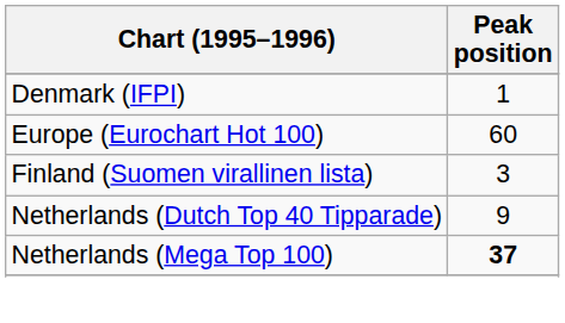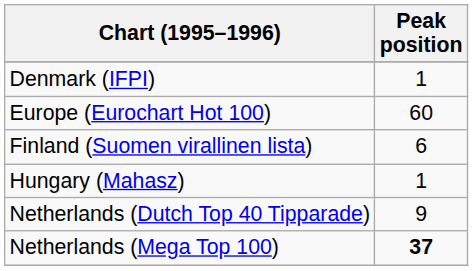 <table class="wikitable sortable">
 <tr>
 <th>Chart (1995–1996)</th>
 <th>Peak<br>position</th>
 </tr>
 <tr>
 </tr>
 <tr>
 </tr>
 <tr>
 </tr>
 <tr>
 <td>Denmark (<a href='#'>IFPI</a>)</td>
 <td align="center">1</td>
 </tr>
 <tr>
 <td>Europe (<a href='#'>Eurochart Hot 100</a>)</td>
 <td align="center">60</td>
 </tr>
 <tr>
 <td>Finland (<a href='#'>Suomen virallinen lista</a>)</td>
-<td align="center">3</td>
+<td align="center">6</td>
+</tr>
+<tr>
+<td>Hungary (<a href='#'>Mahasz</a>)</td>
+<td align="center">1</td>
 </tr>
 <tr>
 <td>Netherlands (<a href='#'>Dutch Top 40 Tipparade</a>)</td>
 <td align="center">9</td>
 </tr>
 <tr>
 <td>Netherlands (<a href='#'>Mega Top 100</a>)</td>
 <td align="center"><strong>37</strong></td>
 </tr>
 <tr>
 </tr>
 <tr>
 </tr>
 </table>
